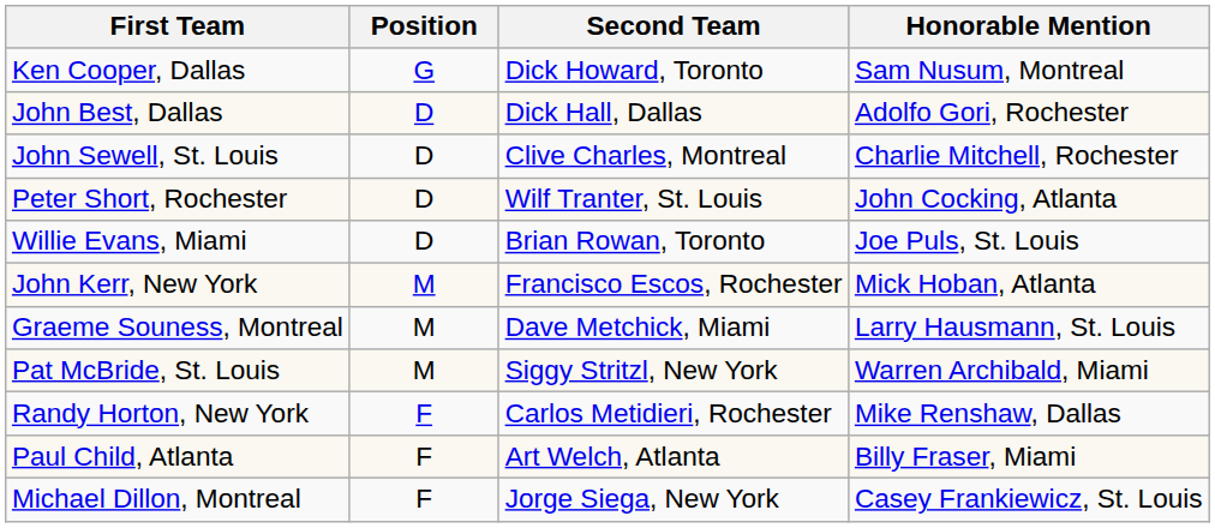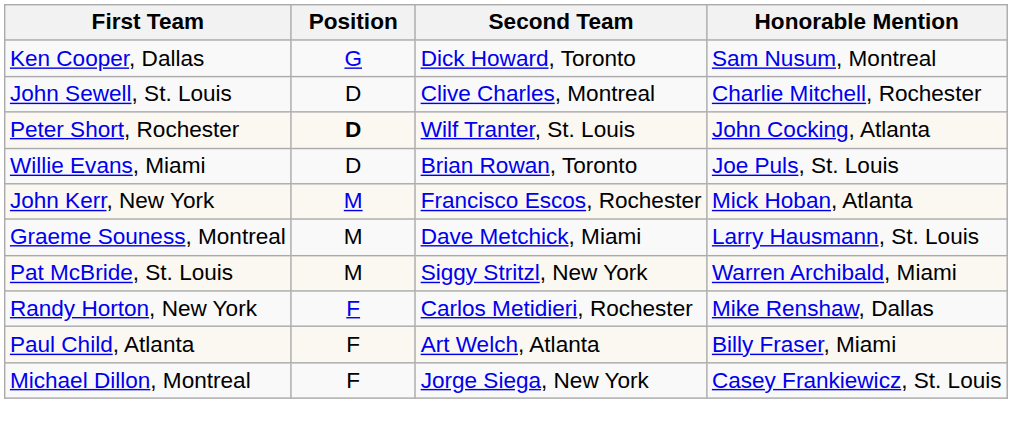 <table class="wikitable">
 <tr>
 <th>First Team</th>
 <th>  Position  </th>
 <th>Second Team</th>
 <th>Honorable Mention</th>
 </tr>
 <tr>
 <td><a href='#'>Ken Cooper</a>, Dallas</td>
 <td align=center><a href='#'>G</a></td>
 <td><a href='#'>Dick Howard</a>, Toronto</td>
 <td><a href='#'>Sam Nusum</a>, Montreal</td>
 </tr>
-<tr bgcolor=#FAF8F0>
-<td><a href='#'>John Best</a>, Dallas</td>
-<td align=center><a href='#'>D</a></td>
-<td><a href='#'>Dick Hall</a>, Dallas</td>
-<td><a href='#'>Adolfo Gori</a>, Rochester</td>
-</tr>
 <tr>
 <td><a href='#'>John Sewell</a>, St. Louis</td>
 <td align=center>D</td>
 <td><a href='#'>Clive Charles</a>, Montreal</td>
 <td><a href='#'>Charlie Mitchell</a>, Rochester</td>
 </tr>
 <tr bgcolor=#FAF8F0>
 <td><a href='#'>Peter Short</a>, Rochester</td>
-<td align=center>D</td>
+<td align=center><strong>D</strong></td>
 <td><a href='#'>Wilf Tranter</a>, St. Louis</td>
 <td><a href='#'>John Cocking</a>, Atlanta</td>
 </tr>
 <tr>
 <td><a href='#'>Willie Evans</a>, Miami</td>
 <td align=center>D</td>
 <td><a href='#'>Brian Rowan</a>, Toronto</td>
 <td><a href='#'>Joe Puls</a>, St. Louis</td>
 </tr>
 <tr bgcolor=#FAF8F0>
 <td><a href='#'>John Kerr</a>, New York</td>
 <td align=center><a href='#'>M</a></td>
 <td><a href='#'>Francisco Escos</a>, Rochester</td>
 <td><a href='#'>Mick Hoban</a>, Atlanta</td>
 </tr>
 <tr>
 <td><a href='#'>Graeme Souness</a>, Montreal</td>
 <td align=center>M</td>
 <td><a href='#'>Dave Metchick</a>, Miami</td>
 <td><a href='#'>Larry Hausmann</a>, St. Louis</td>
 </tr>
 <tr bgcolor=#FAF8F0>
 <td><a href='#'>Pat McBride</a>, St. Louis</td>
 <td align=center>M</td>
 <td><a href='#'>Siggy Stritzl</a>, New York</td>
 <td><a href='#'>Warren Archibald</a>, Miami</td>
 </tr>
 <tr>
 <td><a href='#'>Randy Horton</a>, New York</td>
 <td align=center><a href='#'>F</a></td>
 <td><a href='#'>Carlos Metidieri</a>, Rochester</td>
 <td><a href='#'>Mike Renshaw</a>, Dallas</td>
 </tr>
 <tr bgcolor=#FAF8F0>
 <td><a href='#'>Paul Child</a>, Atlanta</td>
 <td align=center>F</td>
 <td><a href='#'>Art Welch</a>, Atlanta</td>
 <td><a href='#'>Billy Fraser</a>, Miami</td>
 </tr>
 <tr>
 <td><a href='#'>Michael Dillon</a>, Montreal</td>
 <td align=center>F</td>
 <td><a href='#'>Jorge Siega</a>, New York</td>
 <td><a href='#'>Casey Frankiewicz</a>, St. Louis</td>
 </tr>
 </table>
